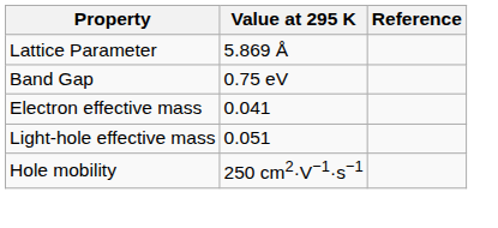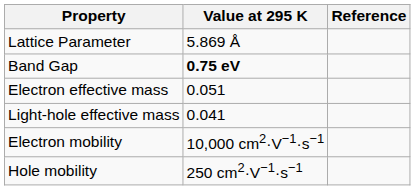 <table class="wikitable">
 <tr>
 <th>Property</th>
 <th>Value at 295 K</th>
 <th>Reference</th>
 </tr>
 <tr>
 <td>Lattice Parameter</td>
 <td>5.869 Å</td>
 <td></td>
 </tr>
 <tr>
 <td>Band Gap</td>
-<td>0.75 eV</td>
+<td><strong>0.75 eV</strong></td>
 <td></td>
 </tr>
 <tr>
 <td>Electron effective mass</td>
+<td>0.051</td>
+<td></td>
+</tr>
+<tr>
+<td>Light-hole effective mass</td>
 <td>0.041</td>
 <td></td>
 </tr>
 <tr>
-<td>Light-hole effective mass</td>
-<td>0.051</td>
+<td>Electron mobility</td>
+<td>10,000 cm<sup>2</sup>·V<sup>−1</sup>·s<sup>−1</sup></td>
 <td></td>
 </tr>
 <tr>
 <td>Hole mobility</td>
 <td>250 cm<sup>2</sup>·V<sup>−1</sup>·s<sup>−1</sup></td>
 <td></td>
 </tr>
 </table>
